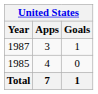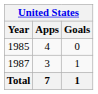 <table class="wikitable" style="text-align:center">
 <tr>
 <th colspan=3><a href='#'>United States</a></th>
 </tr>
 <tr>
 <th>Year</th>
 <th>Apps</th>
 <th>Goals</th>
 </tr>
 <tr>
+<td>1985</td>
+<td>4</td>
+<td>0</td>
+</tr>
+<tr>
 <td>1987</td>
 <td>3</td>
 <td>1</td>
-</tr>
-<tr>
-<td>1985</td>
-<td>4</td>
-<td>0</td>
 </tr>
 <tr>
 <th>Total</th>
 <th>7</th>
 <th>1</th>
 </tr>
 </table>
